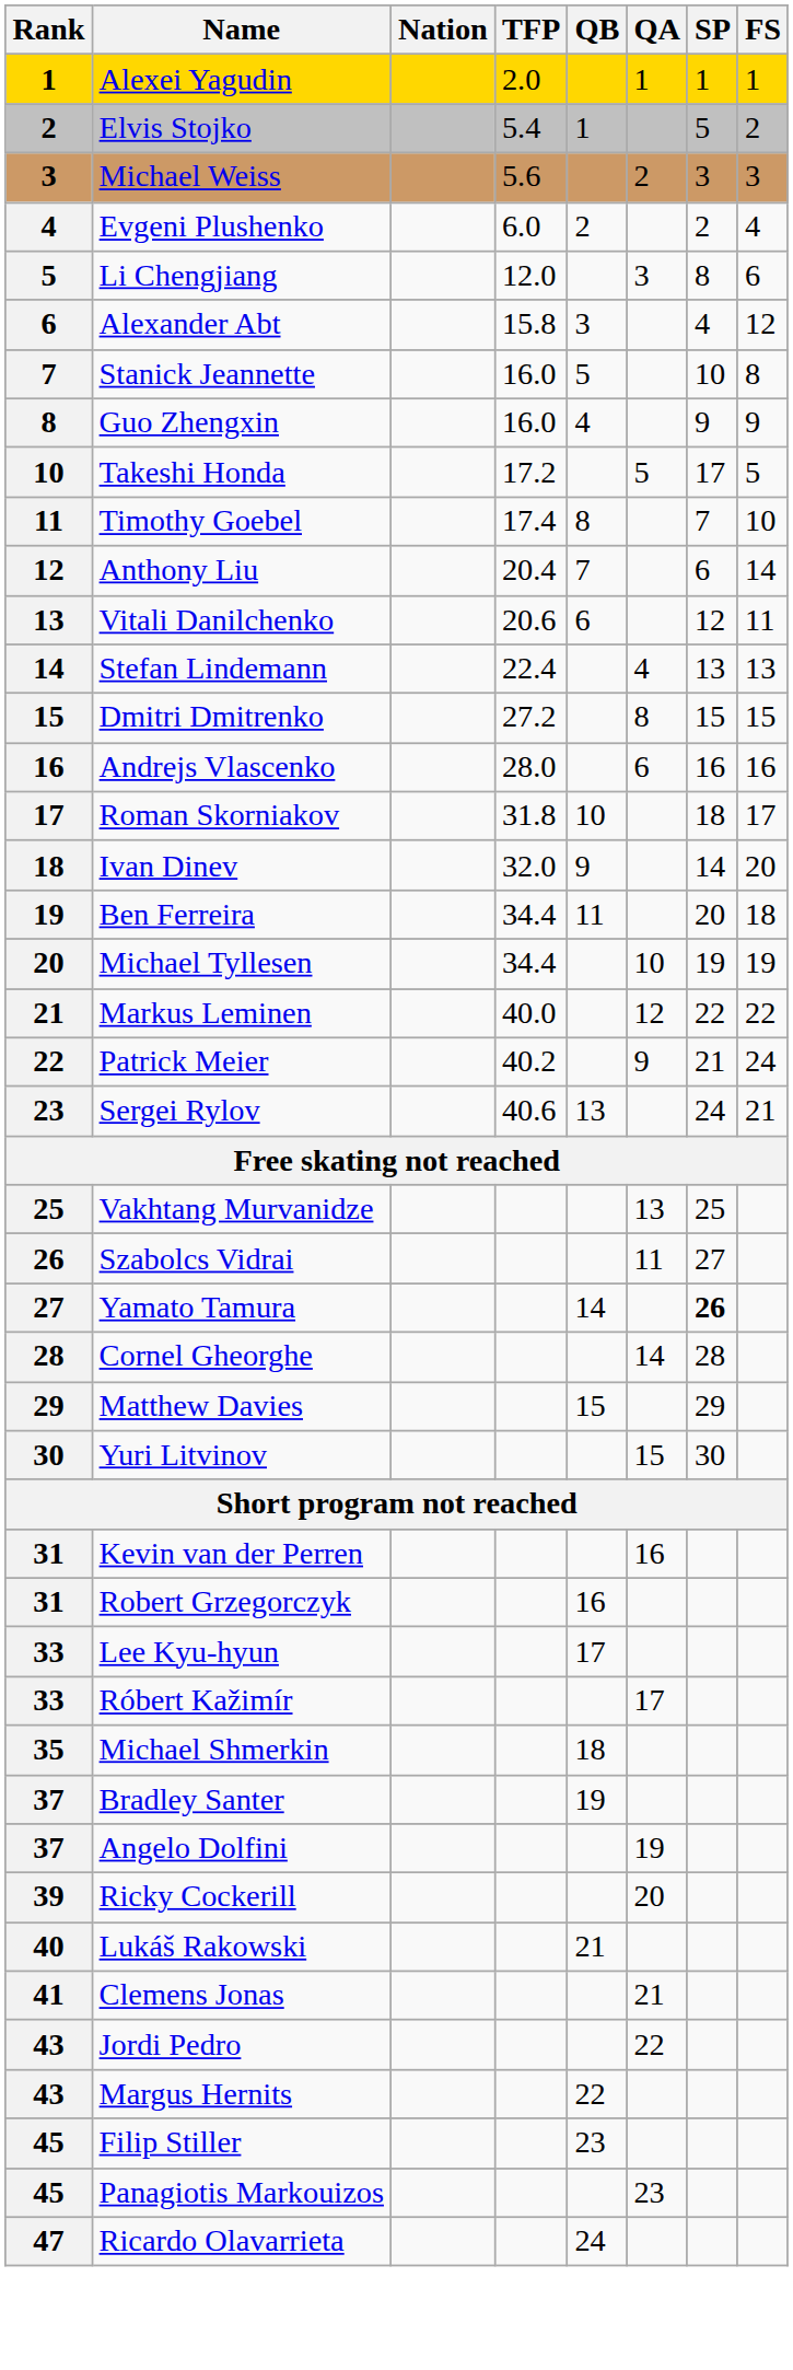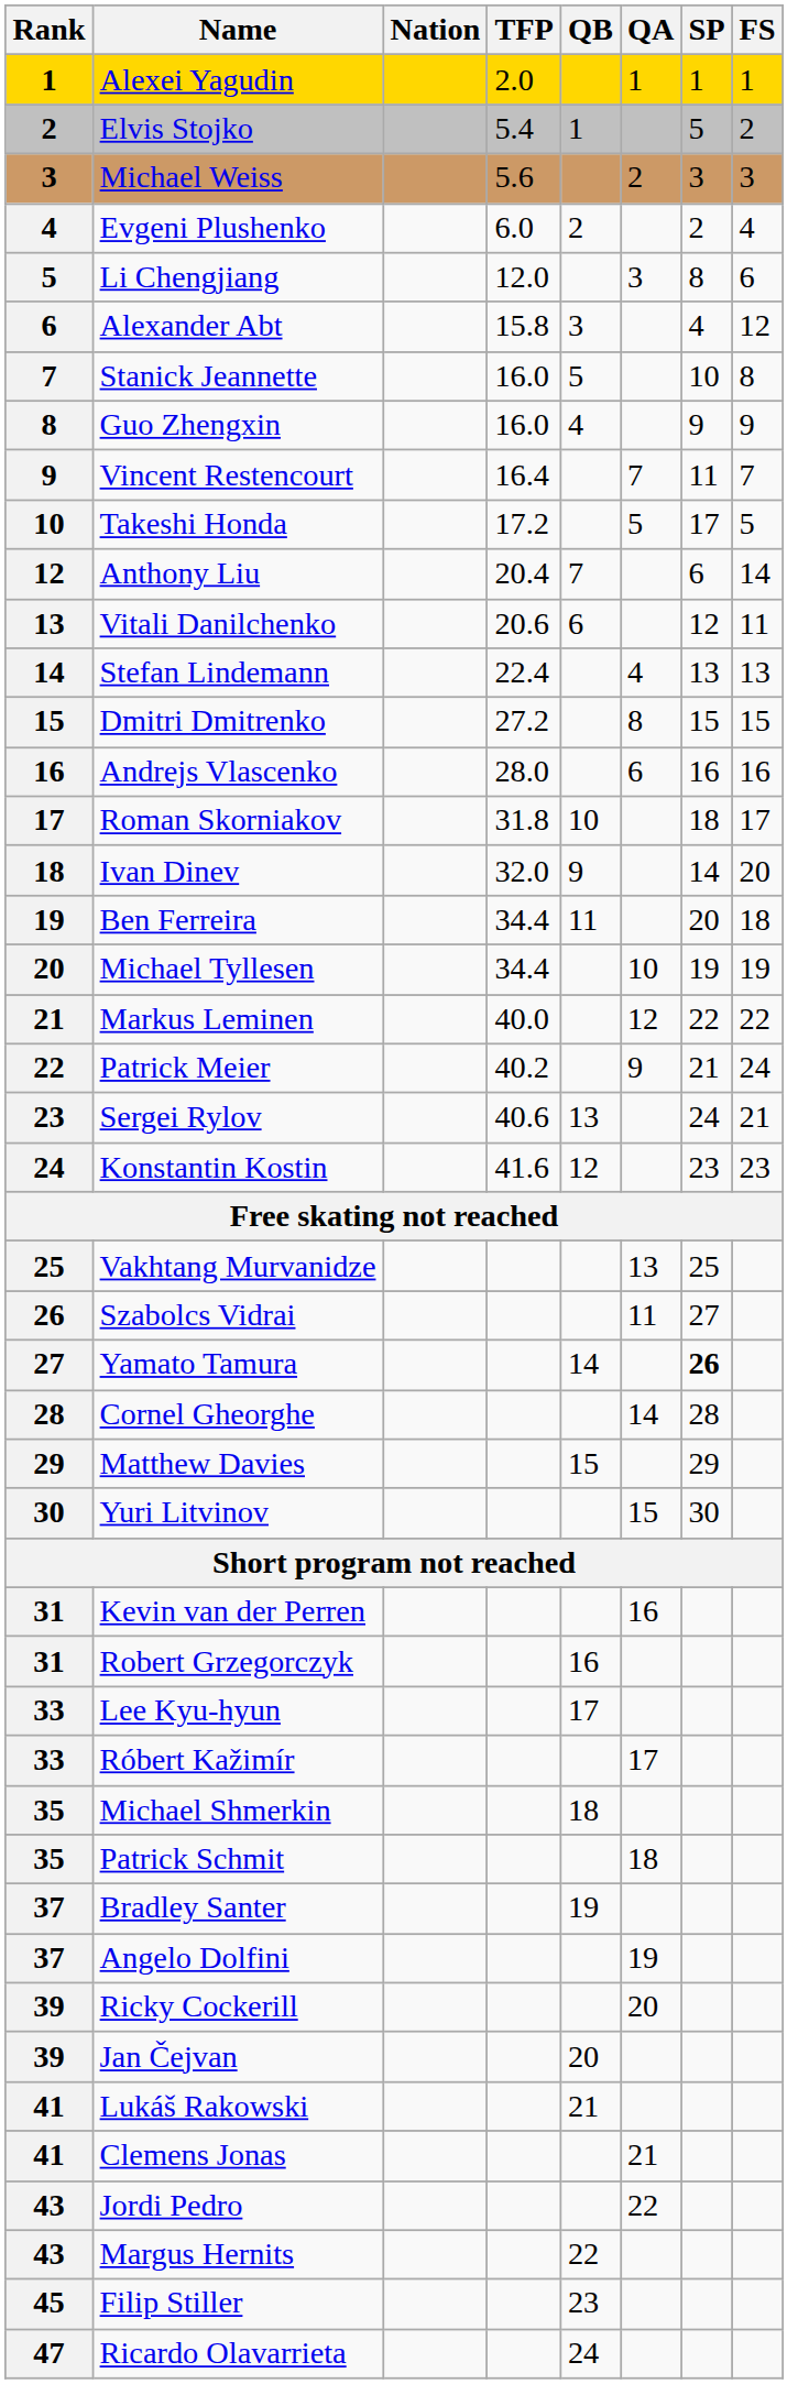 <table class="wikitable">
 <tr>
 <th>Rank</th>
 <th>Name</th>
 <th>Nation</th>
 <th>TFP</th>
 <th>QB</th>
 <th>QA</th>
 <th>SP</th>
 <th>FS</th>
 </tr>
 <tr bgcolor=gold>
 <td align=center><strong>1</strong></td>
 <td><a href='#'>Alexei Yagudin</a></td>
 <td></td>
 <td>2.0</td>
 <td></td>
 <td>1</td>
 <td>1</td>
 <td>1</td>
 </tr>
 <tr bgcolor=silver>
 <td align=center><strong>2</strong></td>
 <td><a href='#'>Elvis Stojko</a></td>
 <td></td>
 <td>5.4</td>
 <td>1</td>
 <td></td>
 <td>5</td>
 <td>2</td>
 </tr>
 <tr bgcolor=cc9966>
 <td align=center><strong>3</strong></td>
 <td><a href='#'>Michael Weiss</a></td>
 <td></td>
 <td>5.6</td>
 <td></td>
 <td>2</td>
 <td>3</td>
 <td>3</td>
 </tr>
 <tr>
 <th>4</th>
 <td><a href='#'>Evgeni Plushenko</a></td>
 <td></td>
 <td>6.0</td>
 <td>2</td>
 <td></td>
 <td>2</td>
 <td>4</td>
 </tr>
 <tr>
 <th>5</th>
 <td><a href='#'>Li Chengjiang</a></td>
 <td></td>
 <td>12.0</td>
 <td></td>
 <td>3</td>
 <td>8</td>
 <td>6</td>
 </tr>
 <tr>
 <th>6</th>
 <td><a href='#'>Alexander Abt</a></td>
 <td></td>
 <td>15.8</td>
 <td>3</td>
 <td></td>
 <td>4</td>
 <td>12</td>
 </tr>
 <tr>
 <th>7</th>
 <td><a href='#'>Stanick Jeannette</a></td>
 <td></td>
 <td>16.0</td>
 <td>5</td>
 <td></td>
 <td>10</td>
 <td>8</td>
 </tr>
 <tr>
 <th>8</th>
 <td><a href='#'>Guo Zhengxin</a></td>
 <td></td>
 <td>16.0</td>
 <td>4</td>
 <td></td>
 <td>9</td>
 <td>9</td>
 </tr>
 <tr>
+<th>9</th>
+<td><a href='#'>Vincent Restencourt</a></td>
+<td></td>
+<td>16.4</td>
+<td></td>
+<td>7</td>
+<td>11</td>
+<td>7</td>
+</tr>
+<tr>
 <th>10</th>
 <td><a href='#'>Takeshi Honda</a></td>
 <td></td>
 <td>17.2</td>
 <td></td>
 <td>5</td>
 <td>17</td>
 <td>5</td>
-</tr>
-<tr>
-<th>11</th>
-<td><a href='#'>Timothy Goebel</a></td>
-<td></td>
-<td>17.4</td>
-<td>8</td>
-<td></td>
-<td>7</td>
-<td>10</td>
 </tr>
 <tr>
 <th>12</th>
 <td><a href='#'>Anthony Liu</a></td>
 <td></td>
 <td>20.4</td>
 <td>7</td>
 <td></td>
 <td>6</td>
 <td>14</td>
 </tr>
 <tr>
 <th>13</th>
 <td><a href='#'>Vitali Danilchenko</a></td>
 <td></td>
 <td>20.6</td>
 <td>6</td>
 <td></td>
 <td>12</td>
 <td>11</td>
 </tr>
 <tr>
 <th>14</th>
 <td><a href='#'>Stefan Lindemann</a></td>
 <td></td>
 <td>22.4</td>
 <td></td>
 <td>4</td>
 <td>13</td>
 <td>13</td>
 </tr>
 <tr>
 <th>15</th>
 <td><a href='#'>Dmitri Dmitrenko</a></td>
 <td></td>
 <td>27.2</td>
 <td></td>
 <td>8</td>
 <td>15</td>
 <td>15</td>
 </tr>
 <tr>
 <th>16</th>
 <td><a href='#'>Andrejs Vlascenko</a></td>
 <td></td>
 <td>28.0</td>
 <td></td>
 <td>6</td>
 <td>16</td>
 <td>16</td>
 </tr>
 <tr>
 <th>17</th>
 <td><a href='#'>Roman Skorniakov</a></td>
 <td></td>
 <td>31.8</td>
 <td>10</td>
 <td></td>
 <td>18</td>
 <td>17</td>
 </tr>
 <tr>
 <th>18</th>
 <td><a href='#'>Ivan Dinev</a></td>
 <td></td>
 <td>32.0</td>
 <td>9</td>
 <td></td>
 <td>14</td>
 <td>20</td>
 </tr>
 <tr>
 <th>19</th>
 <td><a href='#'>Ben Ferreira</a></td>
 <td></td>
 <td>34.4</td>
 <td>11</td>
 <td></td>
 <td>20</td>
 <td>18</td>
 </tr>
 <tr>
 <th>20</th>
 <td><a href='#'>Michael Tyllesen</a></td>
 <td></td>
 <td>34.4</td>
 <td></td>
 <td>10</td>
 <td>19</td>
 <td>19</td>
 </tr>
 <tr>
 <th>21</th>
 <td><a href='#'>Markus Leminen</a></td>
 <td></td>
 <td>40.0</td>
 <td></td>
 <td>12</td>
 <td>22</td>
 <td>22</td>
 </tr>
 <tr>
 <th>22</th>
 <td><a href='#'>Patrick Meier</a></td>
 <td></td>
 <td>40.2</td>
 <td></td>
 <td>9</td>
 <td>21</td>
 <td>24</td>
 </tr>
 <tr>
 <th>23</th>
 <td><a href='#'>Sergei Rylov</a></td>
 <td></td>
 <td>40.6</td>
 <td>13</td>
 <td></td>
 <td>24</td>
 <td>21</td>
 </tr>
 <tr>
+<th>24</th>
+<td><a href='#'>Konstantin Kostin</a></td>
+<td></td>
+<td>41.6</td>
+<td>12</td>
+<td></td>
+<td>23</td>
+<td>23</td>
+</tr>
+<tr>
 <th colspan=8>Free skating not reached</th>
 </tr>
 <tr>
 <th>25</th>
 <td><a href='#'>Vakhtang Murvanidze</a></td>
 <td></td>
 <td></td>
 <td></td>
 <td>13</td>
 <td>25</td>
 <td></td>
 </tr>
 <tr>
 <th>26</th>
 <td><a href='#'>Szabolcs Vidrai</a></td>
 <td></td>
 <td></td>
 <td></td>
 <td>11</td>
 <td>27</td>
 <td></td>
 </tr>
 <tr>
 <th>27</th>
 <td><a href='#'>Yamato Tamura</a></td>
 <td></td>
 <td></td>
 <td>14</td>
 <td></td>
 <td><strong>26</strong></td>
 <td></td>
 </tr>
 <tr>
 <th>28</th>
 <td><a href='#'>Cornel Gheorghe</a></td>
 <td></td>
 <td></td>
 <td></td>
 <td>14</td>
 <td>28</td>
 <td></td>
 </tr>
 <tr>
 <th>29</th>
 <td><a href='#'>Matthew Davies</a></td>
 <td></td>
 <td></td>
 <td>15</td>
 <td></td>
 <td>29</td>
 <td></td>
 </tr>
 <tr>
 <th>30</th>
 <td><a href='#'>Yuri Litvinov</a></td>
 <td></td>
 <td></td>
 <td></td>
 <td>15</td>
 <td>30</td>
 <td></td>
 </tr>
 <tr>
 <th colspan=8>Short program not reached</th>
 </tr>
 <tr>
 <th>31</th>
 <td><a href='#'>Kevin van der Perren</a></td>
 <td></td>
 <td></td>
 <td></td>
 <td>16</td>
 <td></td>
 <td></td>
 </tr>
 <tr>
 <th>31</th>
 <td><a href='#'>Robert Grzegorczyk</a></td>
 <td></td>
 <td></td>
 <td>16</td>
 <td></td>
 <td></td>
 <td></td>
 </tr>
 <tr>
 <th>33</th>
 <td><a href='#'>Lee Kyu-hyun</a></td>
 <td></td>
 <td></td>
 <td>17</td>
 <td></td>
 <td></td>
 <td></td>
 </tr>
 <tr>
 <th>33</th>
 <td><a href='#'>Róbert Kažimír</a></td>
 <td></td>
 <td></td>
 <td></td>
 <td>17</td>
 <td></td>
 <td></td>
 </tr>
 <tr>
 <th>35</th>
 <td><a href='#'>Michael Shmerkin</a></td>
 <td></td>
 <td></td>
 <td>18</td>
 <td></td>
 <td></td>
 <td></td>
 </tr>
 <tr>
+<th>35</th>
+<td><a href='#'>Patrick Schmit</a></td>
+<td></td>
+<td></td>
+<td></td>
+<td>18</td>
+<td></td>
+<td></td>
+</tr>
+<tr>
 <th>37</th>
 <td><a href='#'>Bradley Santer</a></td>
 <td></td>
 <td></td>
 <td>19</td>
 <td></td>
 <td></td>
 <td></td>
 </tr>
 <tr>
 <th>37</th>
 <td><a href='#'>Angelo Dolfini</a></td>
 <td></td>
 <td></td>
 <td></td>
 <td>19</td>
 <td></td>
 <td></td>
 </tr>
 <tr>
 <th>39</th>
 <td><a href='#'>Ricky Cockerill</a></td>
 <td></td>
 <td></td>
 <td></td>
 <td>20</td>
 <td></td>
 <td></td>
 </tr>
 <tr>
-<th>40</th>
+<th>39</th>
+<td><a href='#'>Jan Čejvan</a></td>
+<td></td>
+<td></td>
+<td>20</td>
+<td></td>
+<td></td>
+<td></td>
+</tr>
+<tr>
+<th>41</th>
 <td><a href='#'>Lukáš Rakowski</a></td>
 <td></td>
 <td></td>
 <td>21</td>
 <td></td>
 <td></td>
 <td></td>
 </tr>
 <tr>
 <th>41</th>
 <td><a href='#'>Clemens Jonas</a></td>
 <td></td>
 <td></td>
 <td></td>
 <td>21</td>
 <td></td>
 <td></td>
 </tr>
 <tr>
 <th>43</th>
 <td><a href='#'>Jordi Pedro</a></td>
 <td></td>
 <td></td>
 <td></td>
 <td>22</td>
 <td></td>
 <td></td>
 </tr>
 <tr>
 <th>43</th>
 <td><a href='#'>Margus Hernits</a></td>
 <td></td>
 <td></td>
 <td>22</td>
 <td></td>
 <td></td>
 <td></td>
 </tr>
 <tr>
 <th>45</th>
 <td><a href='#'>Filip Stiller</a></td>
 <td></td>
 <td></td>
 <td>23</td>
 <td></td>
 <td></td>
 <td></td>
 </tr>
 <tr>
-<th>45</th>
-<td><a href='#'>Panagiotis Markouizos</a></td>
-<td></td>
-<td></td>
-<td></td>
-<td>23</td>
-<td></td>
-<td></td>
-</tr>
-<tr>
 <th>47</th>
 <td><a href='#'>Ricardo Olavarrieta</a></td>
 <td></td>
 <td></td>
 <td>24</td>
 <td></td>
 <td></td>
 <td></td>
 </tr>
 </table>
